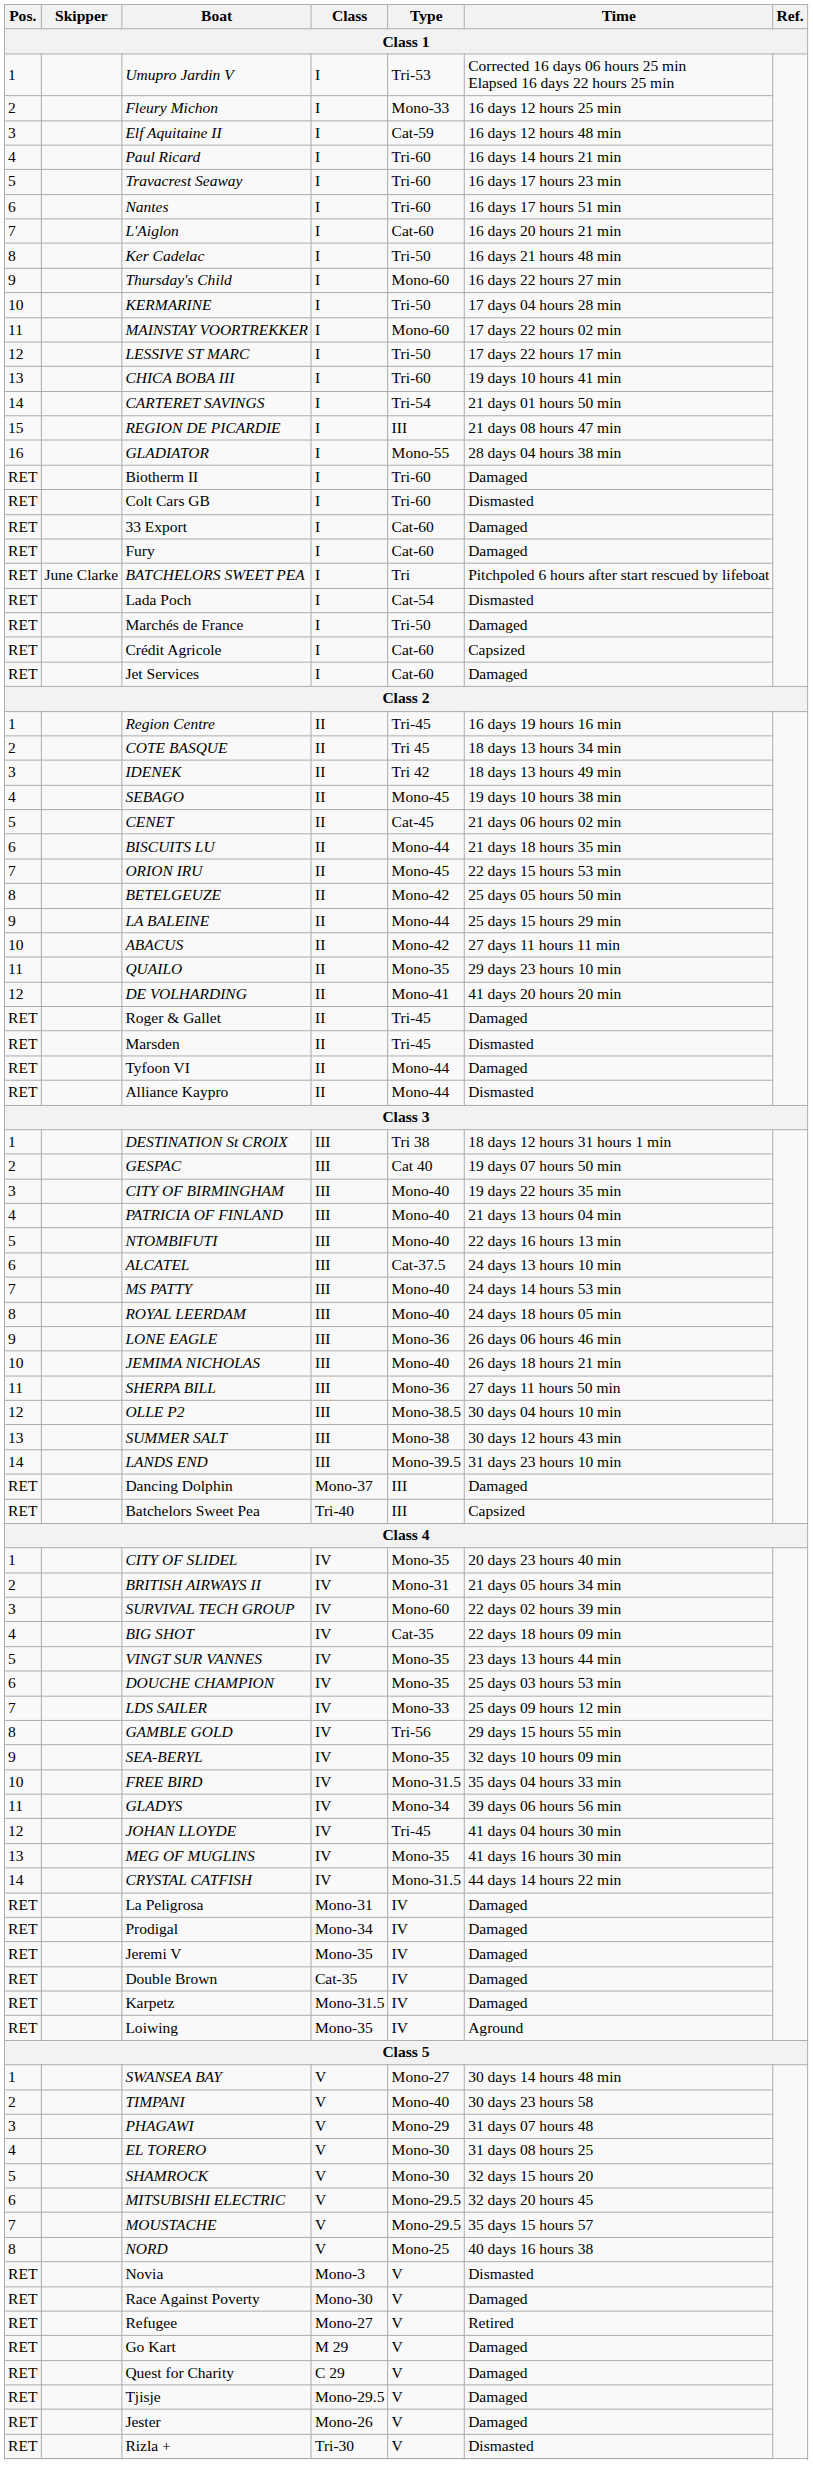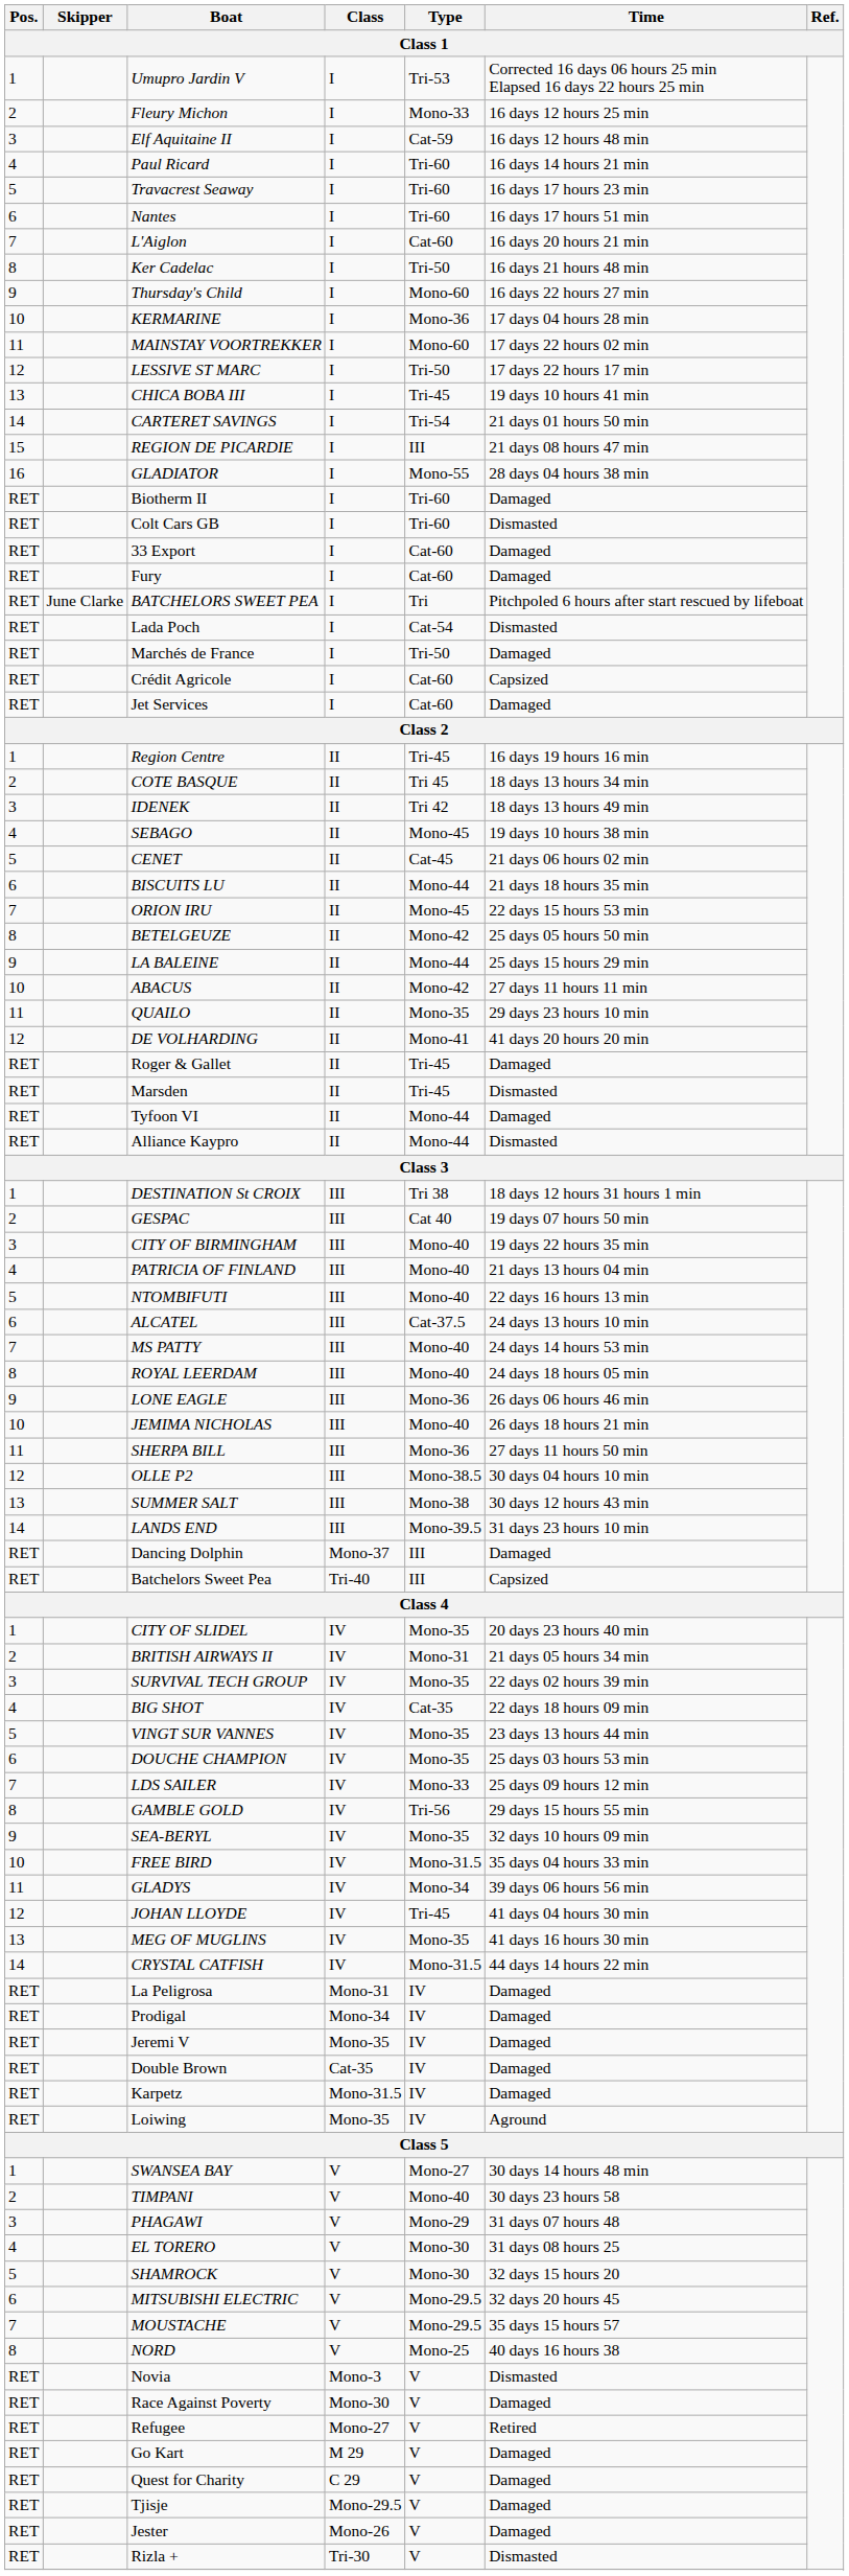 <table class=wikitable>
 <tr>
 <th>Pos.</th>
 <th>Skipper</th>
 <th>Boat</th>
 <th>Class</th>
 <th>Type</th>
 <th>Time</th>
 <th>Ref.</th>
 </tr>
 <tr>
 <th colspan=7>Class 1</th>
 </tr>
 <tr>
 <td>1</td>
 <td></td>
 <td><em>Umupro Jardin V</em></td>
 <td>I</td>
 <td>Tri-53</td>
 <td>Corrected 16 days 06 hours 25 min<br>Elapsed 16 days 22 hours 25 min</td>
 </tr>
 <tr>
 <td>2</td>
 <td></td>
 <td><em>Fleury Michon</em></td>
 <td>I</td>
 <td>Mono-33</td>
 <td>16 days 12 hours 25 min</td>
 </tr>
 <tr>
 <td>3</td>
 <td></td>
 <td><em>Elf Aquitaine II</em></td>
 <td>I</td>
 <td>Cat-59</td>
 <td>16 days 12 hours 48 min</td>
 </tr>
 <tr>
 <td>4</td>
 <td></td>
 <td><em>Paul Ricard</em></td>
 <td>I</td>
 <td>Tri-60</td>
 <td>16 days 14 hours 21 min</td>
 </tr>
 <tr>
 <td>5</td>
 <td></td>
 <td><em>Travacrest Seaway</em></td>
 <td>I</td>
 <td>Tri-60</td>
 <td>16 days 17 hours 23 min</td>
 </tr>
 <tr>
 <td>6</td>
 <td></td>
 <td><em>Nantes</em></td>
 <td>I</td>
 <td>Tri-60</td>
 <td>16 days 17 hours 51 min</td>
 </tr>
 <tr>
 <td>7</td>
 <td></td>
 <td><em>L'Aiglon</em></td>
 <td>I</td>
 <td>Cat-60</td>
 <td>16 days 20 hours 21 min</td>
 </tr>
 <tr>
 <td>8</td>
 <td></td>
 <td><em>Ker Cadelac</em></td>
 <td>I</td>
 <td>Tri-50</td>
 <td>16 days 21 hours 48 min</td>
 </tr>
 <tr>
 <td>9</td>
 <td></td>
 <td><em>Thursday's Child</em></td>
 <td>I</td>
 <td>Mono-60</td>
 <td>16 days 22 hours 27 min</td>
 </tr>
 <tr>
 <td>10</td>
 <td></td>
 <td><em>KERMARINE</em></td>
 <td>I</td>
-<td>Tri-50</td>
+<td>Mono-36</td>
 <td>17 days 04 hours 28 min</td>
 </tr>
 <tr>
 <td>11</td>
 <td></td>
 <td><em>MAINSTAY VOORTREKKER</em></td>
 <td>I</td>
 <td>Mono-60</td>
 <td>17 days 22 hours 02 min</td>
 </tr>
 <tr>
 <td>12</td>
 <td></td>
 <td><em>LESSIVE ST MARC</em></td>
 <td>I</td>
 <td>Tri-50</td>
 <td>17 days 22 hours 17 min</td>
 </tr>
 <tr>
 <td>13</td>
 <td></td>
 <td><em>CHICA BOBA III</em></td>
 <td>I</td>
-<td>Tri-60</td>
+<td>Tri-45</td>
 <td>19 days 10 hours 41 min</td>
 </tr>
 <tr>
 <td>14</td>
 <td></td>
 <td><em>CARTERET SAVINGS</em></td>
 <td>I</td>
 <td>Tri-54</td>
 <td>21 days 01 hours 50 min</td>
 </tr>
 <tr>
 <td>15</td>
 <td></td>
 <td><em>REGION DE PICARDIE</em></td>
 <td>I</td>
 <td>III</td>
 <td>21 days 08 hours 47 min</td>
 </tr>
 <tr>
 <td>16</td>
 <td></td>
 <td><em>GLADIATOR</em></td>
 <td>I</td>
 <td>Mono-55</td>
 <td>28 days 04 hours 38 min</td>
 </tr>
 <tr>
 <td>RET</td>
 <td></td>
 <td>Biotherm II</td>
 <td>I</td>
 <td>Tri-60</td>
 <td>Damaged</td>
 </tr>
 <tr>
 <td>RET</td>
 <td></td>
 <td>Colt Cars GB</td>
 <td>I</td>
 <td>Tri-60</td>
 <td>Dismasted</td>
 </tr>
 <tr>
 <td>RET</td>
 <td></td>
 <td>33 Export</td>
 <td>I</td>
 <td>Cat-60</td>
 <td>Damaged</td>
 </tr>
 <tr>
 <td>RET</td>
 <td></td>
 <td>Fury</td>
 <td>I</td>
 <td>Cat-60</td>
 <td>Damaged</td>
 </tr>
 <tr>
 <td>RET</td>
 <td>June Clarke</td>
 <td><em>BATCHELORS SWEET PEA</em></td>
 <td>I</td>
 <td>Tri</td>
 <td>Pitchpoled 6 hours after start rescued by lifeboat</td>
 </tr>
 <tr>
 <td>RET</td>
 <td></td>
 <td>Lada Poch</td>
 <td>I</td>
 <td>Cat-54</td>
 <td>Dismasted</td>
 </tr>
 <tr>
 <td>RET</td>
 <td></td>
 <td>Marchés de France</td>
 <td>I</td>
 <td>Tri-50</td>
 <td>Damaged</td>
 </tr>
 <tr>
 <td>RET</td>
 <td></td>
 <td>Crédit Agricole</td>
 <td>I</td>
 <td>Cat-60</td>
 <td>Capsized</td>
 </tr>
 <tr>
 <td>RET</td>
 <td></td>
 <td>Jet Services</td>
 <td>I</td>
 <td>Cat-60</td>
 <td>Damaged</td>
 </tr>
 <tr>
 <th colspan=7>Class 2</th>
 </tr>
 <tr>
 <td>1</td>
 <td></td>
 <td><em>Region Centre</em></td>
 <td>II</td>
 <td>Tri-45</td>
 <td>16 days 19 hours 16 min</td>
 </tr>
 <tr>
 <td>2</td>
 <td></td>
 <td><em>COTE BASQUE</em></td>
 <td>II</td>
 <td>Tri	45</td>
 <td>18 days 13 hours 34 min</td>
 </tr>
 <tr>
 <td>3</td>
 <td></td>
 <td><em>IDENEK</em></td>
 <td>II</td>
 <td>Tri	42</td>
 <td>18 days 13 hours 49 min</td>
 </tr>
 <tr>
 <td>4</td>
 <td></td>
 <td><em>SEBAGO</em></td>
 <td>II</td>
 <td>Mono-45</td>
 <td>19 days 10 hours 38 min</td>
 </tr>
 <tr>
 <td>5</td>
 <td></td>
 <td><em>CENET</em></td>
 <td>II</td>
 <td>Cat-45</td>
 <td>21 days 06 hours 02 min</td>
 </tr>
 <tr>
 <td>6</td>
 <td></td>
 <td><em>BISCUITS LU	</em></td>
 <td>II</td>
 <td>Mono-44</td>
 <td>21 days 18 hours 35 min</td>
 </tr>
 <tr>
 <td>7</td>
 <td></td>
 <td><em>ORION IRU</em></td>
 <td>II</td>
 <td>Mono-45</td>
 <td>22 days 15 hours 53 min</td>
 </tr>
 <tr>
 <td>8</td>
 <td></td>
 <td><em>BETELGEUZE</em></td>
 <td>II</td>
 <td>Mono-42</td>
 <td>25 days 05 hours 50 min</td>
 </tr>
 <tr>
 <td>9</td>
 <td></td>
 <td><em>LA BALEINE</em></td>
 <td>II</td>
 <td>Mono-44</td>
 <td>25 days 15 hours 29 min</td>
 </tr>
 <tr>
 <td>10</td>
 <td></td>
 <td><em>ABACUS</em></td>
 <td>II</td>
 <td>Mono-42</td>
 <td>27 days 11 hours 11 min</td>
 </tr>
 <tr>
 <td>11</td>
 <td></td>
 <td><em>QUAILO</em></td>
 <td>II</td>
 <td>Mono-35</td>
 <td>29 days 23 hours 10 min</td>
 </tr>
 <tr>
 <td>12</td>
 <td></td>
 <td><em>DE VOLHARDING</em></td>
 <td>II</td>
 <td>Mono-41</td>
 <td>41 days 20 hours 20 min</td>
 </tr>
 <tr>
 <td>RET</td>
 <td></td>
 <td>Roger & Gallet</td>
 <td>II</td>
 <td>Tri-45</td>
 <td>Damaged</td>
 </tr>
 <tr>
 <td>RET</td>
 <td></td>
 <td>Marsden</td>
 <td>II</td>
 <td>Tri-45</td>
 <td>Dismasted</td>
 </tr>
 <tr>
 <td>RET</td>
 <td></td>
 <td>Tyfoon VI</td>
 <td>II</td>
 <td>Mono-44</td>
 <td>Damaged</td>
 </tr>
 <tr>
 <td>RET</td>
 <td></td>
 <td>Alliance Kaypro</td>
 <td>II</td>
 <td>Mono-44</td>
 <td>Dismasted</td>
 </tr>
 <tr>
 <th colspan=7>Class 3</th>
 </tr>
 <tr>
 <td>1</td>
 <td></td>
 <td><em>DESTINATION St CROIX</em></td>
 <td>III</td>
 <td>Tri	38</td>
 <td>18 days 12 hours 31 hours 1 min</td>
 </tr>
 <tr>
 <td>2</td>
 <td></td>
 <td><em>GESPAC</em></td>
 <td>III</td>
 <td>Cat	40</td>
 <td>19 days 07 hours 50 min</td>
 </tr>
 <tr>
 <td>3</td>
 <td></td>
 <td><em>CITY OF BIRMINGHAM</em></td>
 <td>III</td>
 <td>Mono-40</td>
 <td>19 days 22 hours 35 min</td>
 </tr>
 <tr>
 <td>4</td>
 <td></td>
 <td><em>PATRICIA OF FINLAND</em></td>
 <td>III</td>
 <td>Mono-40</td>
 <td>21 days 13 hours 04 min</td>
 </tr>
 <tr>
 <td>5</td>
 <td></td>
 <td><em>NTOMBIFUTI</em></td>
 <td>III</td>
 <td>Mono-40</td>
 <td>22 days 16 hours 13 min</td>
 </tr>
 <tr>
 <td>6</td>
 <td></td>
 <td><em>ALCATEL</em></td>
 <td>III</td>
 <td>Cat-37.5</td>
 <td>24 days 13 hours 10 min</td>
 </tr>
 <tr>
 <td>7</td>
 <td></td>
 <td><em>MS PATTY</em></td>
 <td>III</td>
 <td>Mono-40</td>
 <td>24 days 14 hours 53 min</td>
 </tr>
 <tr>
 <td>8</td>
 <td></td>
 <td><em>ROYAL LEERDAM</em></td>
 <td>III</td>
 <td>Mono-40</td>
 <td>24 days 18 hours 05 min</td>
 </tr>
 <tr>
 <td>9</td>
 <td></td>
 <td><em>LONE EAGLE</em></td>
 <td>III</td>
 <td>Mono-36</td>
 <td>26 days 06 hours 46 min</td>
 </tr>
 <tr>
 <td>10</td>
 <td></td>
 <td><em>JEMIMA NICHOLAS</em></td>
 <td>III</td>
 <td>Mono-40</td>
 <td>26 days 18 hours 21 min</td>
 </tr>
 <tr>
 <td>11</td>
 <td></td>
 <td><em>SHERPA BILL</em></td>
 <td>III</td>
 <td>Mono-36</td>
 <td>27 days 11 hours 50 min</td>
 </tr>
 <tr>
 <td>12</td>
 <td></td>
 <td><em>OLLE P2</em></td>
 <td>III</td>
 <td>Mono-38.5</td>
 <td>30 days 04 hours 10 min</td>
 </tr>
 <tr>
 <td>13</td>
 <td></td>
 <td><em>SUMMER SALT</em></td>
 <td>III</td>
 <td>Mono-38</td>
 <td>30 days 12 hours 43 min</td>
 </tr>
 <tr>
 <td>14</td>
 <td></td>
 <td><em>LANDS END</em></td>
 <td>III</td>
 <td>Mono-39.5</td>
 <td>31 days 23 hours 10 min</td>
 </tr>
 <tr>
 <td>RET</td>
 <td></td>
 <td>Dancing Dolphin</td>
 <td>Mono-37</td>
 <td>III</td>
 <td>Damaged</td>
 </tr>
 <tr>
 <td>RET</td>
 <td></td>
 <td>Batchelors Sweet Pea</td>
 <td>Tri-40</td>
 <td>III</td>
 <td>Capsized</td>
 </tr>
 <tr>
 <th colspan=7>Class 4</th>
 </tr>
 <tr>
 <td>1</td>
 <td></td>
 <td><em>CITY OF SLIDEL</em></td>
 <td>IV</td>
 <td>Mono-35</td>
 <td>20 days 23 hours 40 min</td>
 </tr>
 <tr>
 <td>2</td>
 <td></td>
 <td><em>BRITISH AIRWAYS II</em></td>
 <td>IV</td>
 <td>Mono-31</td>
 <td>21 days 05 hours 34 min</td>
 </tr>
 <tr>
 <td>3</td>
 <td></td>
 <td><em>SURVIVAL TECH GROUP</em></td>
 <td>IV</td>
-<td>Mono-60</td>
+<td>Mono-35</td>
 <td>22 days 02 hours 39 min</td>
 </tr>
 <tr>
 <td>4</td>
 <td></td>
 <td><em>BIG SHOT</em></td>
 <td>IV</td>
 <td>Cat-35</td>
 <td>22 days 18 hours 09 min</td>
 </tr>
 <tr>
 <td>5</td>
 <td></td>
 <td><em>VINGT SUR VANNES</em></td>
 <td>IV</td>
 <td>Mono-35</td>
 <td>23 days 13 hours 44 min</td>
 </tr>
 <tr>
 <td>6</td>
 <td></td>
 <td><em>DOUCHE CHAMPION</em></td>
 <td>IV</td>
 <td>Mono-35</td>
 <td>25 days 03 hours 53 min</td>
 </tr>
 <tr>
 <td>7</td>
 <td></td>
 <td><em>LDS SAILER</em></td>
 <td>IV</td>
 <td>Mono-33</td>
 <td>25 days 09 hours 12 min</td>
 </tr>
 <tr>
 <td>8</td>
 <td></td>
 <td><em>GAMBLE GOLD</em></td>
 <td>IV</td>
 <td>Tri-56</td>
 <td>29 days 15 hours 55 min</td>
 </tr>
 <tr>
 <td>9</td>
 <td></td>
 <td><em>SEA-BERYL</em></td>
 <td>IV</td>
 <td>Mono-35</td>
 <td>32 days 10 hours 09 min</td>
 </tr>
 <tr>
 <td>10</td>
 <td></td>
 <td><em>FREE BIRD</em></td>
 <td>IV</td>
 <td>Mono-31.5</td>
 <td>35 days 04 hours 33 min</td>
 </tr>
 <tr>
 <td>11</td>
 <td></td>
 <td><em>GLADYS</em></td>
 <td>IV</td>
 <td>Mono-34</td>
 <td>39 days 06 hours 56 min</td>
 </tr>
 <tr>
 <td>12</td>
 <td></td>
 <td><em>JOHAN LLOYDE</em></td>
 <td>IV</td>
 <td>Tri-45</td>
 <td>41 days 04 hours 30 min</td>
 </tr>
 <tr>
 <td>13</td>
 <td></td>
 <td><em>MEG OF MUGLINS</em></td>
 <td>IV</td>
 <td>Mono-35</td>
 <td>41 days 16 hours 30 min</td>
 </tr>
 <tr>
 <td>14</td>
 <td></td>
 <td><em>CRYSTAL CATFISH</em></td>
 <td>IV</td>
 <td>Mono-31.5</td>
 <td>44 days 14 hours 22 min</td>
 </tr>
 <tr>
 <td>RET</td>
 <td></td>
 <td>La Peligrosa</td>
 <td>Mono-31</td>
 <td>IV</td>
 <td>Damaged</td>
 </tr>
 <tr>
 <td>RET</td>
 <td></td>
 <td>Prodigal</td>
 <td>Mono-34</td>
 <td>IV</td>
 <td>Damaged</td>
 </tr>
 <tr>
 <td>RET</td>
 <td></td>
 <td>Jeremi V</td>
 <td>Mono-35</td>
 <td>IV</td>
 <td>Damaged</td>
 </tr>
 <tr>
 <td>RET</td>
 <td></td>
 <td>Double Brown</td>
 <td>Cat-35</td>
 <td>IV</td>
 <td>Damaged</td>
 </tr>
 <tr>
 <td>RET</td>
 <td></td>
 <td>Karpetz</td>
 <td>Mono-31.5</td>
 <td>IV</td>
 <td>Damaged</td>
 </tr>
 <tr>
 <td>RET</td>
 <td></td>
 <td>Loiwing</td>
 <td>Mono-35</td>
 <td>IV</td>
 <td>Aground</td>
 </tr>
 <tr>
 <th colspan=7>Class 5</th>
 </tr>
 <tr>
 <td>1</td>
 <td></td>
 <td><em>SWANSEA BAY</em></td>
 <td>V</td>
 <td>Mono-27</td>
 <td>30 days 14 hours 48 min</td>
 </tr>
 <tr>
 <td>2</td>
 <td></td>
 <td><em>TIMPANI</em></td>
 <td>V</td>
 <td>Mono-40</td>
 <td>30 days 23 hours 58</td>
 </tr>
 <tr>
 <td>3</td>
 <td></td>
 <td><em>PHAGAWI</em></td>
 <td>V</td>
 <td>Mono-29</td>
 <td>31 days 07 hours 48</td>
 </tr>
 <tr>
 <td>4</td>
 <td></td>
 <td><em>EL TORERO</em></td>
 <td>V</td>
 <td>Mono-30</td>
 <td>31 days 08 hours 25</td>
 </tr>
 <tr>
 <td>5</td>
 <td></td>
 <td><em>SHAMROCK</em></td>
 <td>V</td>
 <td>Mono-30</td>
 <td>32 days 15 hours 20</td>
 </tr>
 <tr>
 <td>6</td>
 <td></td>
 <td><em>MITSUBISHI ELECTRIC</em></td>
 <td>V</td>
 <td>Mono-29.5</td>
 <td>32 days 20 hours 45</td>
 </tr>
 <tr>
 <td>7</td>
 <td></td>
 <td><em>MOUSTACHE</em></td>
 <td>V</td>
 <td>Mono-29.5</td>
 <td>35 days 15 hours 57</td>
 </tr>
 <tr>
 <td>8</td>
 <td></td>
 <td><em>NORD</em></td>
 <td>V</td>
 <td>Mono-25</td>
 <td>40 days 16 hours 38</td>
 </tr>
 <tr>
 <td>RET</td>
 <td></td>
 <td>Novia</td>
 <td>Mono-3</td>
 <td>V</td>
 <td>Dismasted</td>
 </tr>
 <tr>
 <td>RET</td>
 <td></td>
 <td>Race Against Poverty</td>
 <td>Mono-30</td>
 <td>V</td>
 <td>Damaged</td>
 </tr>
 <tr>
 <td>RET</td>
 <td></td>
 <td>Refugee</td>
 <td>Mono-27</td>
 <td>V</td>
 <td>Retired</td>
 </tr>
 <tr>
 <td>RET</td>
 <td></td>
 <td>Go Kart</td>
 <td>M	29</td>
 <td>V</td>
 <td>Damaged</td>
 </tr>
 <tr>
 <td>RET</td>
 <td></td>
 <td>Quest for Charity</td>
 <td>C	29</td>
 <td>V</td>
 <td>Damaged</td>
 </tr>
 <tr>
 <td>RET</td>
 <td></td>
 <td>Tjisje</td>
 <td>Mono-29.5</td>
 <td>V</td>
 <td>Damaged</td>
 </tr>
 <tr>
 <td>RET</td>
 <td></td>
 <td>Jester</td>
 <td>Mono-26</td>
 <td>V</td>
 <td>Damaged</td>
 </tr>
 <tr>
 <td>RET</td>
 <td></td>
 <td>Rizla +</td>
 <td>Tri-30</td>
 <td>V</td>
 <td>Dismasted</td>
 </tr>
 <tr>
 </tr>
 </table>
